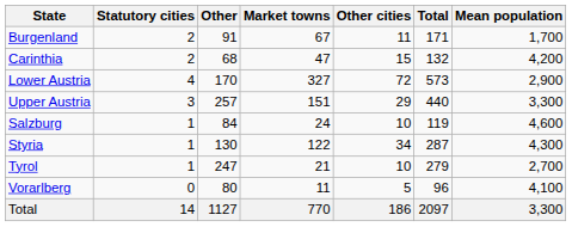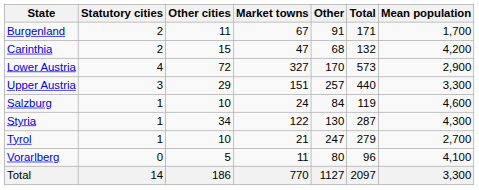 <table class="wikitable sortable" style="text-align: right">
 <tr class=hintergrundfarbe6>
 <th>State</th>
 <th>Statutory cities</th>
+<th>Other cities</th>
+<th>Market towns</th>
 <th>Other</th>
-<th>Market towns</th>
-<th>Other cities</th>
 <th>Total</th>
 <th>Mean population</th>
 </tr>
 <tr>
 <td align="left"><a href='#'>Burgenland</a></td>
 <td>2</td>
+<td>11</td>
+<td>67</td>
 <td>91</td>
-<td>67</td>
-<td>11</td>
 <td>171</td>
 <td>1,700</td>
 </tr>
 <tr>
 <td align="left"><a href='#'>Carinthia</a></td>
 <td>2</td>
+<td>15</td>
+<td>47</td>
 <td>68</td>
-<td>47</td>
-<td>15</td>
 <td>132</td>
 <td>4,200</td>
 </tr>
 <tr>
 <td align="left"><a href='#'>Lower Austria</a></td>
 <td>4</td>
+<td>72</td>
+<td>327</td>
 <td>170</td>
-<td>327</td>
-<td>72</td>
 <td>573</td>
 <td>2,900</td>
 </tr>
 <tr>
 <td align="left"><a href='#'>Upper Austria</a></td>
 <td>3</td>
+<td>29</td>
+<td>151</td>
 <td>257</td>
-<td>151</td>
-<td>29</td>
 <td>440</td>
 <td>3,300</td>
 </tr>
 <tr>
 <td align="left"><a href='#'>Salzburg</a></td>
 <td>1</td>
+<td>10</td>
+<td>24</td>
 <td>84</td>
-<td>24</td>
-<td>10</td>
 <td>119</td>
 <td>4,600</td>
 </tr>
 <tr>
 <td align="left"><a href='#'>Styria</a></td>
 <td>1</td>
+<td>34</td>
+<td>122</td>
 <td>130</td>
-<td>122</td>
-<td>34</td>
 <td>287</td>
 <td>4,300</td>
 </tr>
 <tr>
 <td align="left"><a href='#'>Tyrol</a></td>
 <td>1</td>
+<td>10</td>
+<td>21</td>
 <td>247</td>
-<td>21</td>
-<td>10</td>
 <td>279</td>
 <td>2,700</td>
 </tr>
 <tr>
 <td align="left"><a href='#'>Vorarlberg</a></td>
 <td>0</td>
+<td>5</td>
+<td>11</td>
 <td>80</td>
-<td>11</td>
-<td>5</td>
 <td>96</td>
 <td>4,100</td>
 </tr>
 <tr>
 <th style="text-align: left;  font-weight: normal">Total</th>
 <th style="text-align: right; font-weight: normal">14</th>
+<th style="text-align: right; font-weight: normal">186</th>
+<th style="text-align: right; font-weight: normal">770</th>
 <th style="text-align: right; font-weight: normal">1127</th>
-<th style="text-align: right; font-weight: normal">770</th>
-<th style="text-align: right; font-weight: normal">186</th>
 <th style="text-align: right; font-weight: normal">2097</th>
 <th style="text-align: right; font-weight: normal">3,300</th>
 </tr>
 </table>
